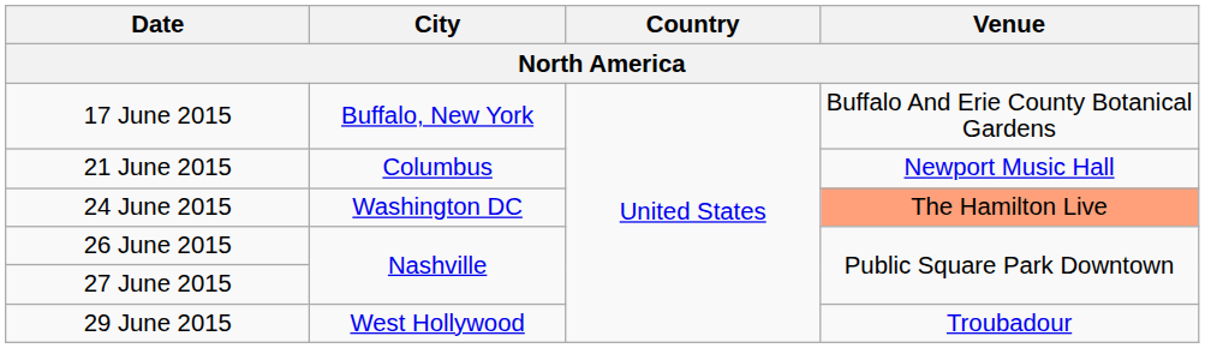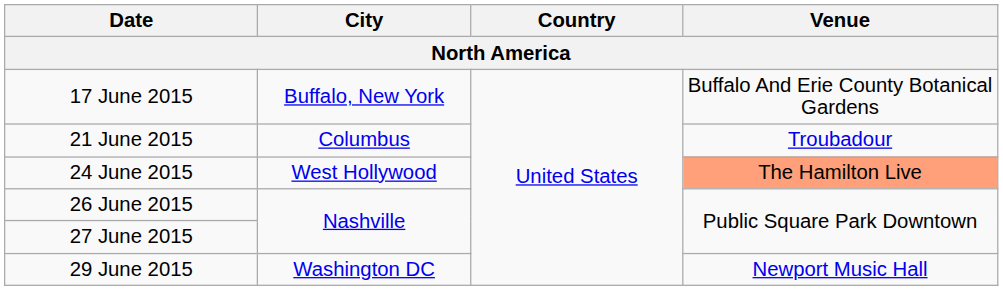 <table class="wikitable" style="text-align:center;">
 <tr>
 <th scope="col" style="width:12em;">Date</th>
 <th scope="col" style="width:10em;">City</th>
 <th scope="col" style="width:10em;">Country</th>
 <th scope="col" style="width:15em;">Venue</th>
 </tr>
 <tr>
 <th colspan="5">North America</th>
 </tr>
 <tr>
 <td>17 June 2015</td>
 <td><a href='#'>Buffalo, New York</a></td>
 <td rowspan="6"><a href='#'>United States</a></td>
 <td>Buffalo And Erie County Botanical Gardens</td>
 </tr>
 <tr>
 <td>21 June 2015</td>
 <td><a href='#'>Columbus</a></td>
-<td><a href='#'>Newport Music Hall</a></td>
+<td><a href='#'>Troubadour</a></td>
 </tr>
 <tr>
 <td>24 June 2015</td>
-<td><a href='#'>Washington DC</a></td>
+<td><a href='#'>West Hollywood</a></td>
 <td style="background: lightsalmon;">The Hamilton Live</td>
 </tr>
 <tr>
 <td>26 June 2015</td>
 <td rowspan="2"><a href='#'>Nashville</a></td>
 <td rowspan="2">Public Square Park Downtown</td>
 </tr>
 <tr>
 <td>27 June 2015</td>
 </tr>
 <tr>
 <td>29 June 2015</td>
-<td><a href='#'>West Hollywood</a></td>
-<td><a href='#'>Troubadour</a></td>
+<td><a href='#'>Washington DC</a></td>
+<td><a href='#'>Newport Music Hall</a></td>
 </tr>
 </table>
